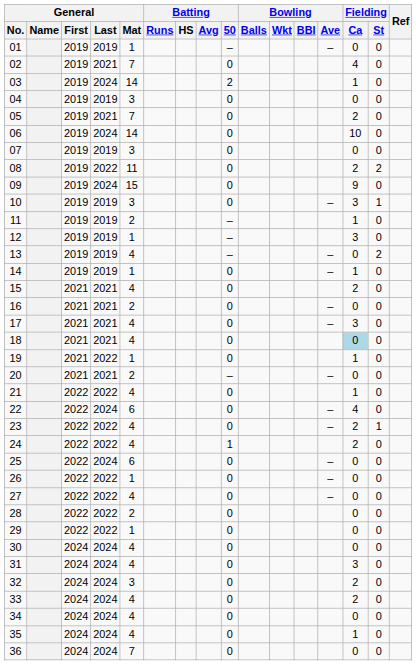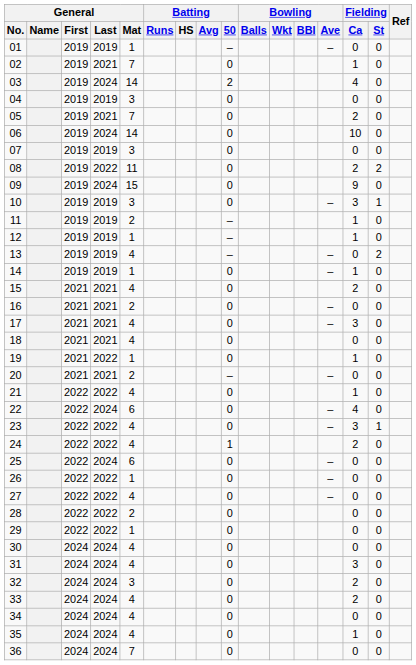 <table class="wikitable plainrowheaders sortable">
 <tr align="center">
 <th scope="col" colspan=5 class="unsortable">General</th>
 <th scope="col" colspan=4 class="unsortable"><a href='#'>Batting</a></th>
 <th scope="col" colspan=4 class="unsortable"><a href='#'>Bowling</a></th>
 <th scope="col" colspan=2 class="unsortable"><a href='#'>Fielding</a></th>
 <th scope="col" rowspan=2 class="unsortable">Ref</th>
 </tr>
 <tr align="center">
 <th scope="col">No.</th>
 <th scope="col">Name</th>
 <th scope="col">First</th>
 <th scope="col">Last</th>
 <th scope="col">Mat</th>
 <th scope="col"><a href='#'>Runs</a></th>
 <th scope="col">HS</th>
 <th scope="col"><a href='#'>Avg</a></th>
 <th scope="col"><a href='#'>50</a></th>
 <th scope="col"><a href='#'>Balls</a></th>
 <th scope="col"><a href='#'>Wkt</a></th>
 <th scope="col"><a href='#'>BBI</a></th>
 <th scope="col"><a href='#'>Ave</a></th>
 <th scope="col"><a href='#'>Ca</a></th>
 <th scope="col"><a href='#'>St</a></th>
 </tr>
 <tr align="center">
 <td><span>0</span>1</td>
 <th scope="row" align="left"></th>
 <td>2019</td>
 <td>2019</td>
 <td>1</td>
 <td></td>
 <td></td>
 <td></td>
 <td>–</td>
 <td></td>
 <td></td>
 <td></td>
 <td>–</td>
 <td>0</td>
 <td>0</td>
 <td></td>
 </tr>
 <tr align="center">
 <td><span>0</span>2</td>
 <th scope="row" align="left"></th>
 <td>2019</td>
 <td>2021</td>
 <td>7</td>
 <td></td>
 <td></td>
 <td></td>
 <td>0</td>
 <td></td>
 <td></td>
 <td></td>
 <td></td>
-<td>4</td>
+<td>1</td>
 <td>0</td>
 <td></td>
 </tr>
 <tr align="center">
 <td><span>0</span>3</td>
 <th scope="row" align="left"></th>
 <td>2019</td>
 <td>2024</td>
 <td>14</td>
 <td></td>
 <td></td>
 <td></td>
 <td>2</td>
 <td></td>
 <td></td>
 <td></td>
 <td></td>
-<td>1</td>
+<td>4</td>
 <td>0</td>
 <td></td>
 </tr>
 <tr align="center">
 <td><span>0</span>4</td>
 <th scope="row" align="left"></th>
 <td>2019</td>
 <td>2019</td>
 <td>3</td>
 <td></td>
 <td></td>
 <td></td>
 <td>0</td>
 <td></td>
 <td></td>
 <td></td>
 <td></td>
 <td>0</td>
 <td>0</td>
 <td></td>
 </tr>
 <tr align="center">
 <td><span>0</span>5</td>
 <th scope="row" align="left"></th>
 <td>2019</td>
 <td>2021</td>
 <td>7</td>
 <td></td>
 <td></td>
 <td></td>
 <td>0</td>
 <td></td>
 <td></td>
 <td></td>
 <td></td>
 <td>2</td>
 <td>0</td>
 <td></td>
 </tr>
 <tr align="center">
 <td><span>0</span>6</td>
 <th scope="row" align="left"></th>
 <td>2019</td>
 <td>2024</td>
 <td>14</td>
 <td></td>
 <td></td>
 <td></td>
 <td>0</td>
 <td></td>
 <td></td>
 <td></td>
 <td></td>
 <td>10</td>
 <td>0</td>
 <td></td>
 </tr>
 <tr align="center">
 <td><span>0</span>7</td>
 <th scope="row" align="left"></th>
 <td>2019</td>
 <td>2019</td>
 <td>3</td>
 <td></td>
 <td></td>
 <td></td>
 <td>0</td>
 <td></td>
 <td></td>
 <td></td>
 <td></td>
 <td>0</td>
 <td>0</td>
 <td></td>
 </tr>
 <tr align="center">
 <td><span>0</span>8</td>
 <th scope="row" align="left"></th>
 <td>2019</td>
 <td>2022</td>
 <td>11</td>
 <td></td>
 <td></td>
 <td></td>
 <td>0</td>
 <td></td>
 <td></td>
 <td></td>
 <td></td>
 <td>2</td>
 <td>2</td>
 <td></td>
 </tr>
 <tr align="center">
 <td><span>0</span>9</td>
 <th scope="row" align="left"></th>
 <td>2019</td>
 <td>2024</td>
 <td>15</td>
 <td></td>
 <td></td>
 <td></td>
 <td>0</td>
 <td></td>
 <td></td>
 <td></td>
 <td></td>
 <td>9</td>
 <td>0</td>
 <td></td>
 </tr>
 <tr align="center">
 <td>10</td>
 <th scope="row" align="left"></th>
 <td>2019</td>
 <td>2019</td>
 <td>3</td>
 <td></td>
 <td></td>
 <td></td>
 <td>0</td>
 <td></td>
 <td></td>
 <td></td>
 <td>–</td>
 <td>3</td>
 <td>1</td>
 <td></td>
 </tr>
 <tr align="center">
 <td>11</td>
 <th scope="row" align="left"></th>
 <td>2019</td>
 <td>2019</td>
 <td>2</td>
 <td></td>
 <td></td>
 <td></td>
 <td>–</td>
 <td></td>
 <td></td>
 <td></td>
 <td></td>
 <td>1</td>
 <td>0</td>
 <td></td>
 </tr>
 <tr align="center">
 <td>12</td>
 <th scope="row" align="left"></th>
 <td>2019</td>
 <td>2019</td>
 <td>1</td>
 <td></td>
 <td></td>
 <td></td>
 <td>–</td>
 <td></td>
 <td></td>
 <td></td>
 <td></td>
-<td>3</td>
+<td>1</td>
 <td>0</td>
 <td></td>
 </tr>
 <tr align="center">
 <td>13</td>
 <th scope="row" align="left"></th>
 <td>2019</td>
 <td>2019</td>
 <td>4</td>
 <td></td>
 <td></td>
 <td></td>
 <td>–</td>
 <td></td>
 <td></td>
 <td></td>
 <td>–</td>
 <td>0</td>
 <td>2</td>
 <td></td>
 </tr>
 <tr align="center">
 <td>14</td>
 <th scope="row" align="left"></th>
 <td>2019</td>
 <td>2019</td>
 <td>1</td>
 <td></td>
 <td></td>
 <td></td>
 <td>0</td>
 <td></td>
 <td></td>
 <td></td>
 <td>–</td>
 <td>1</td>
 <td>0</td>
 <td></td>
 </tr>
 <tr align="center">
 <td>15</td>
 <th scope="row" align="left"></th>
 <td>2021</td>
 <td>2021</td>
 <td>4</td>
 <td></td>
 <td></td>
 <td></td>
 <td>0</td>
 <td></td>
 <td></td>
 <td></td>
 <td></td>
 <td>2</td>
 <td>0</td>
 <td></td>
 </tr>
 <tr align="center">
 <td>16</td>
 <th scope="row" align="left"></th>
 <td>2021</td>
 <td>2021</td>
 <td>2</td>
 <td></td>
 <td></td>
 <td></td>
 <td>0</td>
 <td></td>
 <td></td>
 <td></td>
 <td>–</td>
 <td>0</td>
 <td>0</td>
 <td></td>
 </tr>
 <tr align="center">
 <td>17</td>
 <th scope="row" align="left"></th>
 <td>2021</td>
 <td>2021</td>
 <td>4</td>
 <td></td>
 <td></td>
 <td></td>
 <td>0</td>
 <td></td>
 <td></td>
 <td></td>
 <td>–</td>
 <td>3</td>
 <td>0</td>
 <td></td>
 </tr>
 <tr align="center">
 <td>18</td>
 <th scope="row" align="left"></th>
 <td>2021</td>
 <td>2021</td>
 <td>4</td>
 <td></td>
 <td></td>
 <td></td>
 <td>0</td>
 <td></td>
 <td></td>
 <td></td>
 <td></td>
-<td style="background: lightblue;">0</td>
+<td>0</td>
 <td>0</td>
 <td></td>
 </tr>
 <tr align="center">
 <td>19</td>
 <th scope="row" align="left"></th>
 <td>2021</td>
 <td>2022</td>
 <td>1</td>
 <td></td>
 <td></td>
 <td></td>
 <td>0</td>
 <td></td>
 <td></td>
 <td></td>
 <td></td>
 <td>1</td>
 <td>0</td>
 <td></td>
 </tr>
 <tr align="center">
 <td>20</td>
 <th scope="row" align="left"></th>
 <td>2021</td>
 <td>2021</td>
 <td>2</td>
 <td></td>
 <td></td>
 <td></td>
 <td>–</td>
 <td></td>
 <td></td>
 <td></td>
 <td>–</td>
 <td>0</td>
 <td>0</td>
 <td></td>
 </tr>
 <tr align="center">
 <td>21</td>
 <th scope="row" align="left"></th>
 <td>2022</td>
 <td>2022</td>
 <td>4</td>
 <td></td>
 <td></td>
 <td></td>
 <td>0</td>
 <td></td>
 <td></td>
 <td></td>
 <td></td>
 <td>1</td>
 <td>0</td>
 <td></td>
 </tr>
 <tr align="center">
 <td>22</td>
 <th scope="row" align="left"></th>
 <td>2022</td>
 <td>2024</td>
 <td>6</td>
 <td></td>
 <td></td>
 <td></td>
 <td>0</td>
 <td></td>
 <td></td>
 <td></td>
 <td>–</td>
 <td>4</td>
 <td>0</td>
 <td></td>
 </tr>
 <tr align="center">
 <td>23</td>
 <th scope="row" align="left"></th>
 <td>2022</td>
 <td>2022</td>
 <td>4</td>
 <td></td>
 <td></td>
 <td></td>
 <td>0</td>
 <td></td>
 <td></td>
 <td></td>
 <td>–</td>
-<td>2</td>
+<td>3</td>
 <td>1</td>
 <td></td>
 </tr>
 <tr align="center">
 <td>24</td>
 <th scope="row" align="left"></th>
 <td>2022</td>
 <td>2022</td>
 <td>4</td>
 <td></td>
 <td></td>
 <td></td>
 <td>1</td>
 <td></td>
 <td></td>
 <td></td>
 <td></td>
 <td>2</td>
 <td>0</td>
 <td></td>
 </tr>
 <tr align="center">
 <td>25</td>
 <th scope="row" align="left"></th>
 <td>2022</td>
 <td>2024</td>
 <td>6</td>
 <td></td>
 <td></td>
 <td></td>
 <td>0</td>
 <td></td>
 <td></td>
 <td></td>
 <td>–</td>
 <td>0</td>
 <td>0</td>
 <td></td>
 </tr>
 <tr align="center">
 <td>26</td>
 <th scope="row" align="left"></th>
 <td>2022</td>
 <td>2022</td>
 <td>1</td>
 <td></td>
 <td></td>
 <td></td>
 <td>0</td>
 <td></td>
 <td></td>
 <td></td>
 <td>–</td>
 <td>0</td>
 <td>0</td>
 <td></td>
 </tr>
 <tr align="center">
 <td>27</td>
 <th scope="row" align="left"></th>
 <td>2022</td>
 <td>2022</td>
 <td>4</td>
 <td></td>
 <td></td>
 <td></td>
 <td>0</td>
 <td></td>
 <td></td>
 <td></td>
 <td>–</td>
 <td>0</td>
 <td>0</td>
 <td></td>
 </tr>
 <tr align="center">
 <td>28</td>
 <th scope="row" align="left"></th>
 <td>2022</td>
 <td>2022</td>
 <td>2</td>
 <td></td>
 <td></td>
 <td></td>
 <td>0</td>
 <td></td>
 <td></td>
 <td></td>
 <td></td>
 <td>0</td>
 <td>0</td>
 <td></td>
 </tr>
 <tr align="center">
 <td>29</td>
 <th scope="row" align="left"></th>
 <td>2022</td>
 <td>2022</td>
 <td>1</td>
 <td></td>
 <td></td>
 <td></td>
 <td>0</td>
 <td></td>
 <td></td>
 <td></td>
 <td></td>
 <td>0</td>
 <td>0</td>
 <td></td>
 </tr>
 <tr align="center">
 <td>30</td>
 <th scope="row" align="left"></th>
 <td>2024</td>
 <td>2024</td>
 <td>4</td>
 <td></td>
 <td></td>
 <td></td>
 <td>0</td>
 <td></td>
 <td></td>
 <td></td>
 <td></td>
 <td>0</td>
 <td>0</td>
 <td></td>
 </tr>
 <tr align="center">
 <td>31</td>
 <th scope="row" align="left"></th>
 <td>2024</td>
 <td>2024</td>
 <td>4</td>
 <td></td>
 <td></td>
 <td></td>
 <td>0</td>
 <td></td>
 <td></td>
 <td></td>
 <td></td>
 <td>3</td>
 <td>0</td>
 <td></td>
 </tr>
 <tr align="center">
 <td>32</td>
 <th scope="row" align="left"></th>
 <td>2024</td>
 <td>2024</td>
 <td>3</td>
 <td></td>
 <td></td>
 <td></td>
 <td>0</td>
 <td></td>
 <td></td>
 <td></td>
 <td></td>
 <td>2</td>
 <td>0</td>
 <td></td>
 </tr>
 <tr align="center">
 <td>33</td>
 <th scope="row" align="left"></th>
 <td>2024</td>
 <td>2024</td>
 <td>4</td>
 <td></td>
 <td></td>
 <td></td>
 <td>0</td>
 <td></td>
 <td></td>
 <td></td>
 <td></td>
 <td>2</td>
 <td>0</td>
 <td></td>
 </tr>
 <tr align="center">
 <td>34</td>
 <th scope="row" align="left"></th>
 <td>2024</td>
 <td>2024</td>
 <td>4</td>
 <td></td>
 <td></td>
 <td></td>
 <td>0</td>
 <td></td>
 <td></td>
 <td></td>
 <td></td>
 <td>0</td>
 <td>0</td>
 <td></td>
 </tr>
 <tr align="center">
 <td>35</td>
 <th scope="row" align="left"></th>
 <td>2024</td>
 <td>2024</td>
 <td>4</td>
 <td></td>
 <td></td>
 <td></td>
 <td>0</td>
 <td></td>
 <td></td>
 <td></td>
 <td></td>
 <td>1</td>
 <td>0</td>
 <td></td>
 </tr>
 <tr align="center">
 <td>36</td>
 <th scope="row" align="left"></th>
 <td>2024</td>
 <td>2024</td>
 <td>7</td>
 <td></td>
 <td></td>
 <td></td>
 <td>0</td>
 <td></td>
 <td></td>
 <td></td>
 <td></td>
 <td>0</td>
 <td>0</td>
 <td></td>
 </tr>
 </table>
